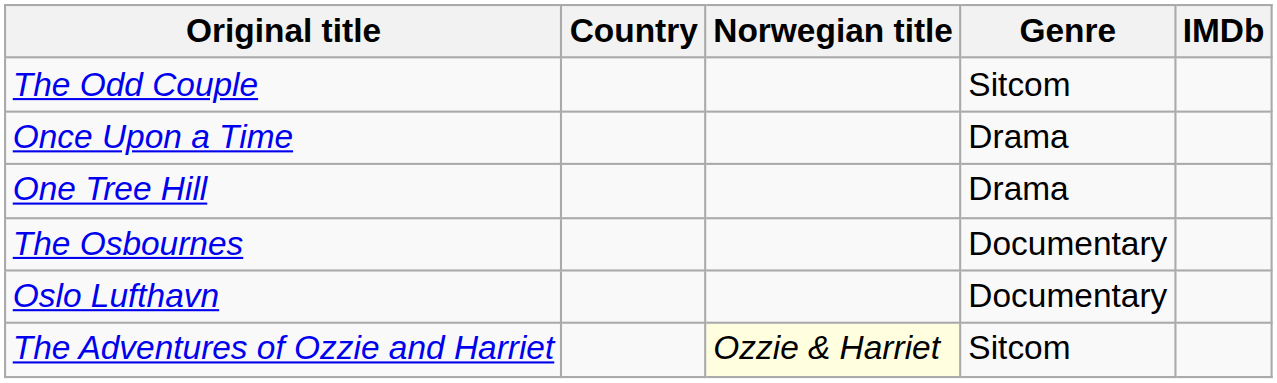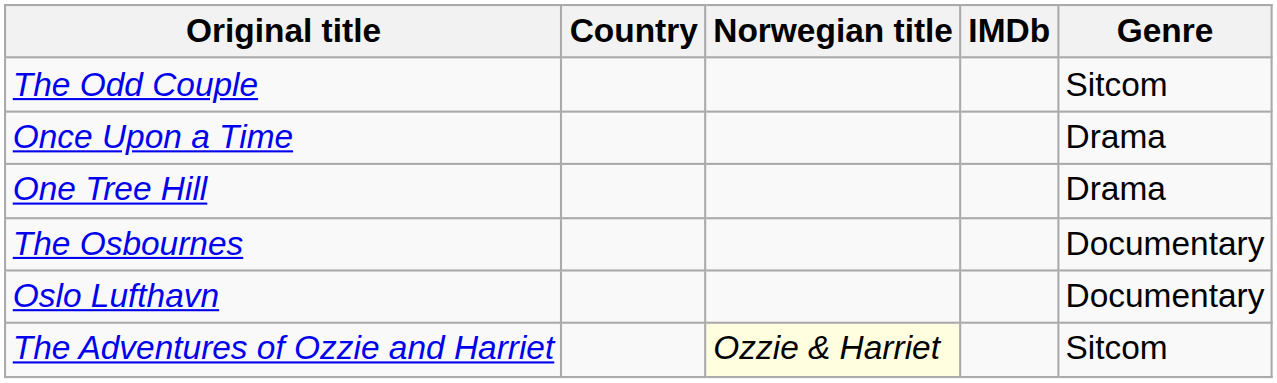 <table class="wikitable">
 <tr>
 <th>Original title</th>
 <th>Country</th>
 <th>Norwegian title</th>
+<th>IMDb</th>
 <th>Genre</th>
-<th>IMDb</th>
 </tr>
 <tr>
 <td><em><a href='#'>The Odd Couple</a></em></td>
 <td></td>
 <td></td>
+<td></td>
 <td>Sitcom</td>
-<td></td>
 </tr>
 <tr>
 <td><em><a href='#'>Once Upon a Time</a></em></td>
 <td></td>
 <td></td>
+<td></td>
 <td>Drama</td>
-<td></td>
 </tr>
 <tr>
 <td><em><a href='#'>One Tree Hill</a></em></td>
 <td></td>
 <td></td>
+<td></td>
 <td>Drama</td>
-<td></td>
 </tr>
 <tr>
 <td><em><a href='#'>The Osbournes</a></em></td>
 <td></td>
 <td></td>
+<td></td>
 <td>Documentary</td>
-<td></td>
 </tr>
 <tr>
 <td><em><a href='#'>Oslo Lufthavn</a></em></td>
 <td></td>
 <td></td>
+<td></td>
 <td>Documentary</td>
-<td></td>
 </tr>
 <tr>
 <td><em><a href='#'>The Adventures of Ozzie and Harriet</a></em></td>
 <td></td>
 <td style="background: lightyellow;"><em>Ozzie & Harriet</em></td>
+<td></td>
 <td>Sitcom</td>
-<td></td>
 </tr>
 </table>
